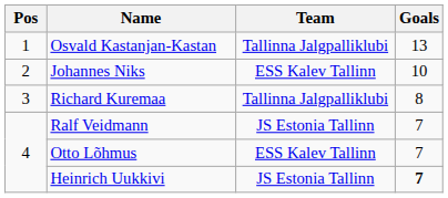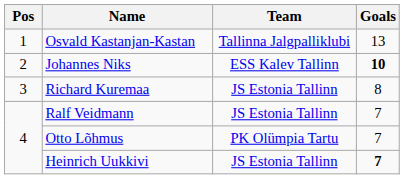 <table class="wikitable" style="font-size:90%; text-align:center;">
 <tr>
 <th width="30">Pos</th>
 <th width="160">Name</th>
 <th width="135">Team</th>
 <th width="30">Goals</th>
 </tr>
 <tr>
 <td>1</td>
 <td align=left><a href='#'>Osvald Kastanjan-Kastan</a></td>
 <td><a href='#'>Tallinna Jalgpalliklubi</a></td>
 <td>13</td>
 </tr>
 <tr>
 <td>2</td>
 <td align=left><a href='#'>Johannes Niks</a></td>
 <td><a href='#'>ESS Kalev Tallinn</a></td>
-<td>10</td>
+<td><strong>10</strong></td>
 </tr>
 <tr>
 <td>3</td>
 <td align=left><a href='#'>Richard Kuremaa</a></td>
-<td><a href='#'>Tallinna Jalgpalliklubi</a></td>
+<td><a href='#'>JS Estonia Tallinn</a></td>
 <td>8</td>
 </tr>
 <tr>
 <td rowspan=3>4</td>
 <td align=left><a href='#'>Ralf Veidmann</a></td>
 <td><a href='#'>JS Estonia Tallinn</a></td>
 <td>7</td>
 </tr>
 <tr>
 <td align=left><a href='#'>Otto Lõhmus</a></td>
-<td><a href='#'>ESS Kalev Tallinn</a></td>
+<td><a href='#'>PK Olümpia Tartu</a></td>
 <td>7</td>
 </tr>
 <tr>
 <td align=left><a href='#'>Heinrich Uukkivi</a></td>
 <td><a href='#'>JS Estonia Tallinn</a></td>
 <td><strong>7</strong></td>
 </tr>
 </table>
